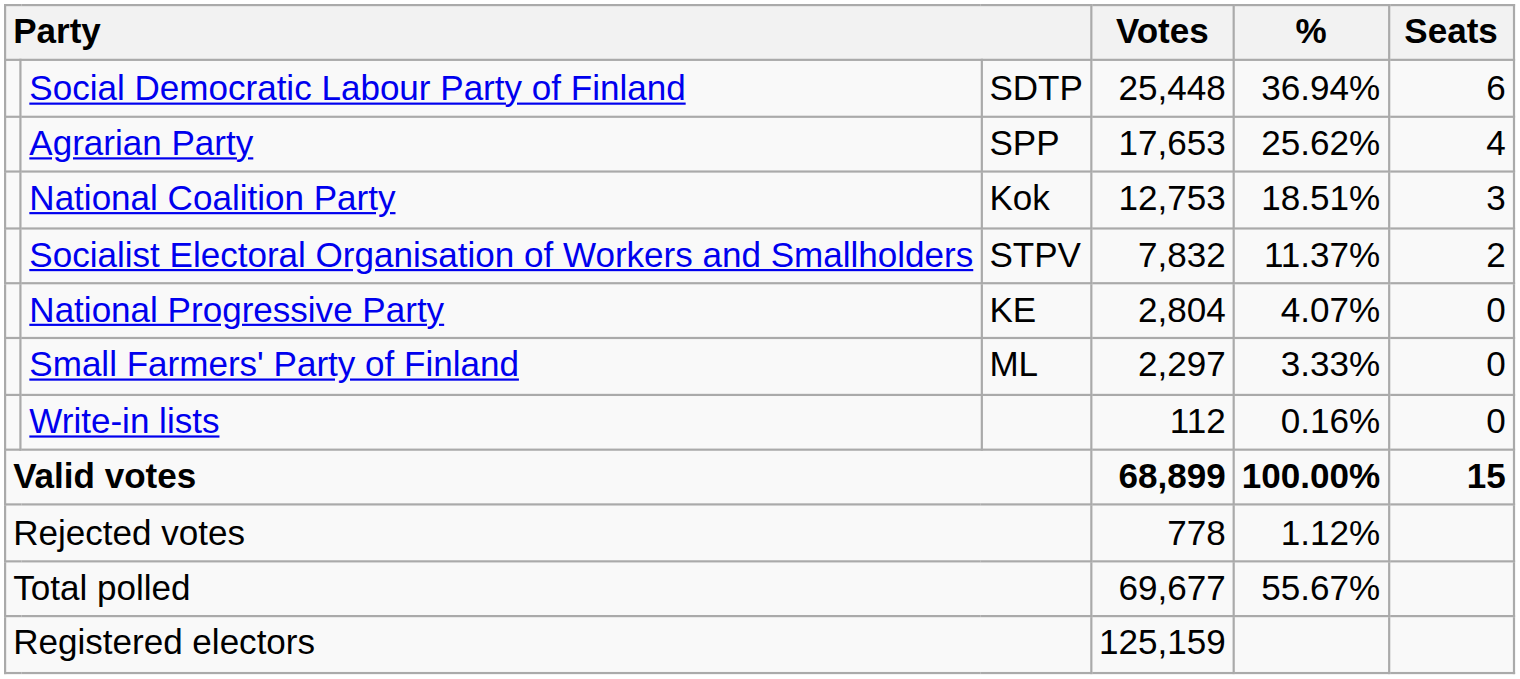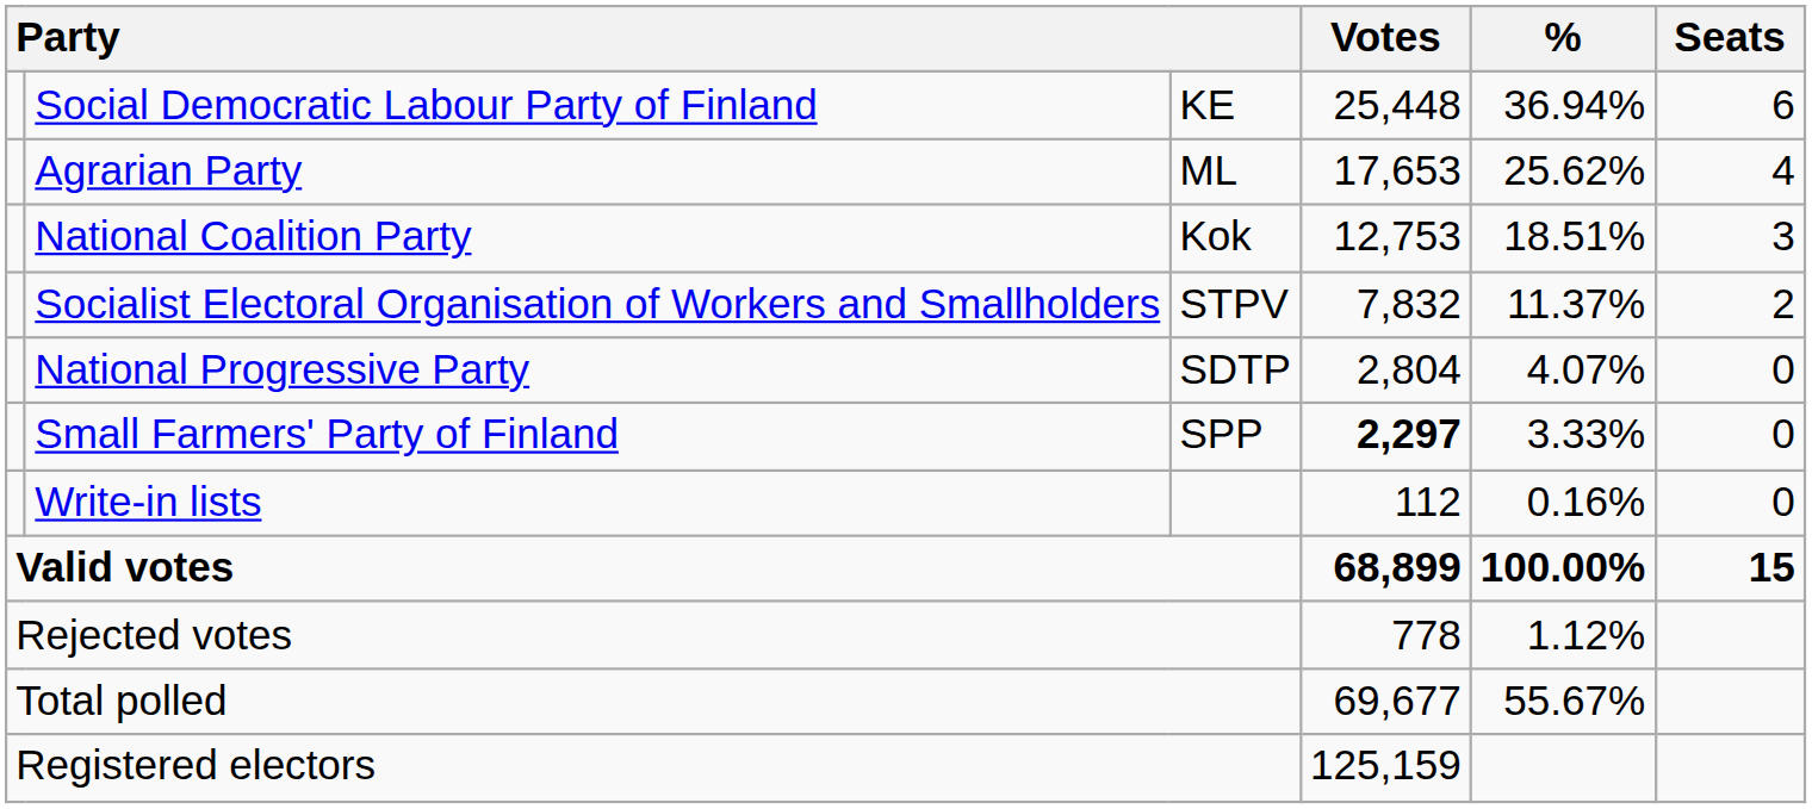 <table class="wikitable" border="1" style="text-align:right;">
 <tr>
 <th style="text-align:left;" colspan=3>Party</th>
 <th align=center width="50">Votes</th>
 <th align=center width="50">%</th>
 <th align=center width="50">Seats</th>
 </tr>
 <tr>
 <td></td>
 <td align=left style="white-space: nowrap;"><a href='#'>Social Democratic Labour Party of Finland</a></td>
-<td align=left>SDTP</td>
+<td align=left>KE</td>
 <td>25,448</td>
 <td>36.94%</td>
 <td>6</td>
 </tr>
 <tr>
 <td></td>
 <td align=left><a href='#'>Agrarian Party</a></td>
-<td align=left>SPP</td>
+<td align=left>ML</td>
 <td>17,653</td>
 <td>25.62%</td>
 <td>4</td>
 </tr>
 <tr>
 <td></td>
 <td align=left><a href='#'>National Coalition Party</a></td>
 <td align=left>Kok</td>
 <td>12,753</td>
 <td>18.51%</td>
 <td>3</td>
 </tr>
 <tr>
 <td></td>
 <td align=left><a href='#'>Socialist Electoral Organisation of Workers and Smallholders</a></td>
 <td align=left>STPV</td>
 <td>7,832</td>
 <td>11.37%</td>
 <td>2</td>
 </tr>
 <tr>
 <td></td>
 <td align=left><a href='#'>National Progressive Party</a></td>
-<td align=left>KE</td>
+<td align=left>SDTP</td>
 <td>2,804</td>
 <td>4.07%</td>
 <td>0</td>
 </tr>
 <tr>
 <td></td>
 <td align=left><a href='#'>Small Farmers' Party of Finland</a></td>
-<td align=left>ML</td>
-<td>2,297</td>
+<td align=left>SPP</td>
+<td><strong>2,297</strong></td>
 <td>3.33%</td>
 <td>0</td>
 </tr>
 <tr>
 <td></td>
 <td align=left><a href='#'>Write-in lists</a></td>
 <td align=left></td>
 <td>112</td>
 <td>0.16%</td>
 <td>0</td>
 </tr>
 <tr style="font-weight:bold">
 <td align=left colspan=3>Valid votes</td>
 <td>68,899</td>
 <td>100.00%</td>
 <td>15</td>
 </tr>
 <tr>
 <td align=left colspan=3>Rejected votes</td>
 <td>778</td>
 <td>1.12%</td>
 <td></td>
 </tr>
 <tr>
 <td align=left colspan=3>Total polled</td>
 <td>69,677</td>
 <td>55.67%</td>
 <td></td>
 </tr>
 <tr>
 <td align=left colspan=3>Registered electors</td>
 <td>125,159</td>
 <td></td>
 <td></td>
 </tr>
 </table>
